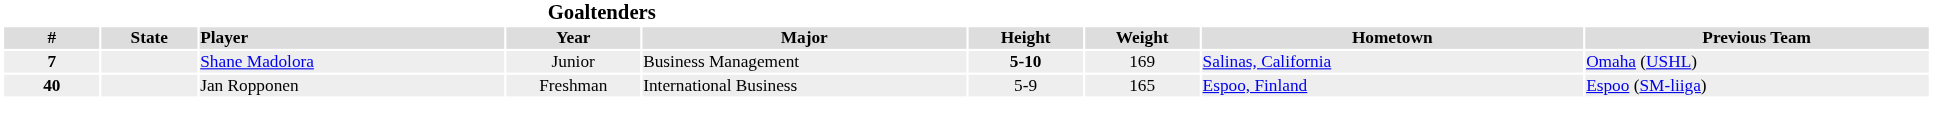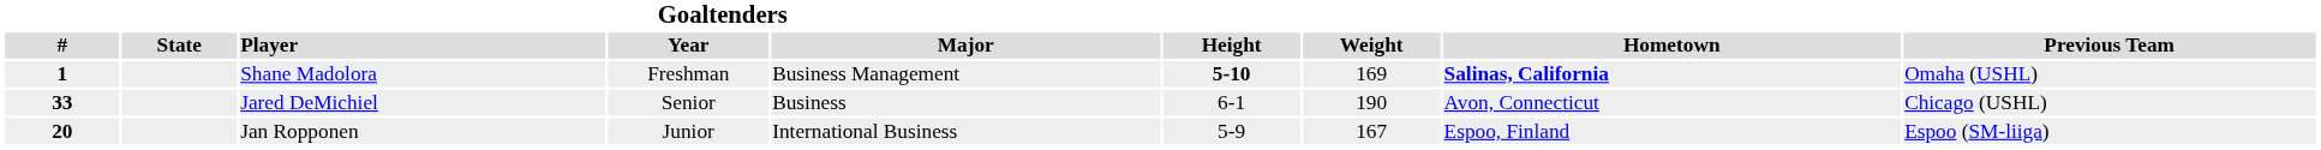 <table width=90%>
 <tr>
 <th colspan=7  style="text-align:center"><big>Goaltenders</big></th>
 </tr>
 <tr bgcolor="#dddddd">
 <th width=5%>#</th>
 <th width=5%>State</th>
 <td align=left!!width=16%><strong>Player</strong></td>
 <th width=7%>Year</th>
 <th width=17%>Major</th>
 <th width=6%>Height</th>
 <th width=6%>Weight</th>
 <th width=20%>Hometown</th>
 <th width=18%>Previous Team</th>
 </tr>
 <tr bgcolor="#eeeeee">
-<td align=center><strong>7</strong></td>
+<td align=center><strong>1</strong></td>
 <td align=center></td>
 <td><a href='#'>Shane Madolora</a></td>
-<td align=center>Junior</td>
+<td align=center>Freshman</td>
 <td>Business Management</td>
 <td align=center><strong>5-10</strong></td>
 <td align=center>169</td>
-<td><a href='#'>Salinas, California</a></td>
+<td><strong><a href='#'>Salinas, California</a></strong></td>
 <td><a href='#'>Omaha</a> (<a href='#'>USHL</a>)</td>
 </tr>
 <tr bgcolor="#eeeeee">
-<td align=center><strong>40</strong></td>
+<td align=center><strong>33</strong></td>
+<td align=center></td>
+<td><a href='#'>Jared DeMichiel</a></td>
+<td align=center>Senior</td>
+<td>Business</td>
+<td align=center>6-1</td>
+<td align=center>190</td>
+<td><a href='#'>Avon, Connecticut</a></td>
+<td><a href='#'>Chicago</a> (USHL)</td>
+</tr>
+<tr bgcolor="#eeeeee">
+<td align=center><strong>20</strong></td>
 <td align=center></td>
 <td>Jan Ropponen</td>
-<td align=center>Freshman</td>
+<td align=center>Junior</td>
 <td>International Business</td>
 <td align=center>5-9</td>
-<td align=center>165</td>
+<td align=center>167</td>
 <td><a href='#'>Espoo, Finland</a></td>
 <td><a href='#'>Espoo</a> (<a href='#'>SM-liiga</a>)</td>
 </tr>
 </table>
